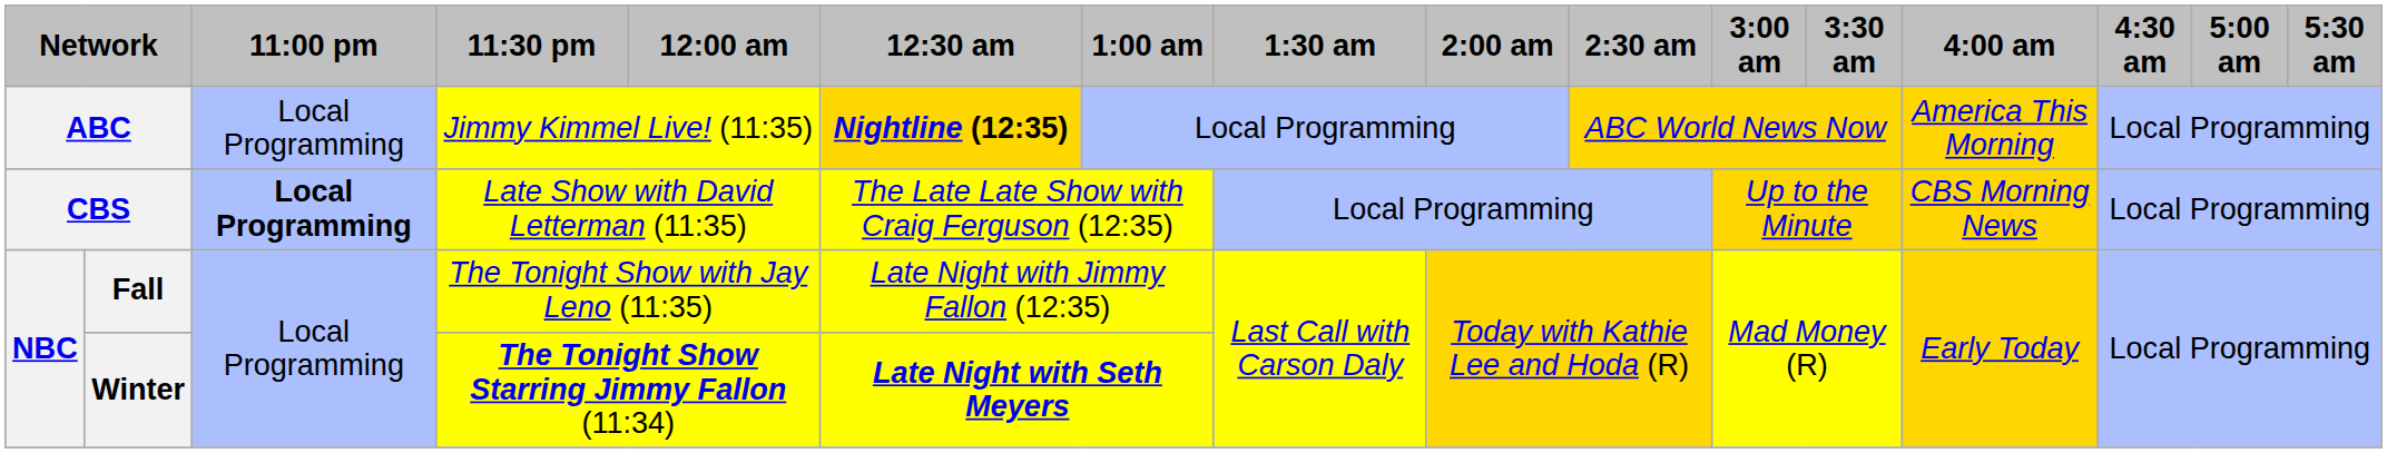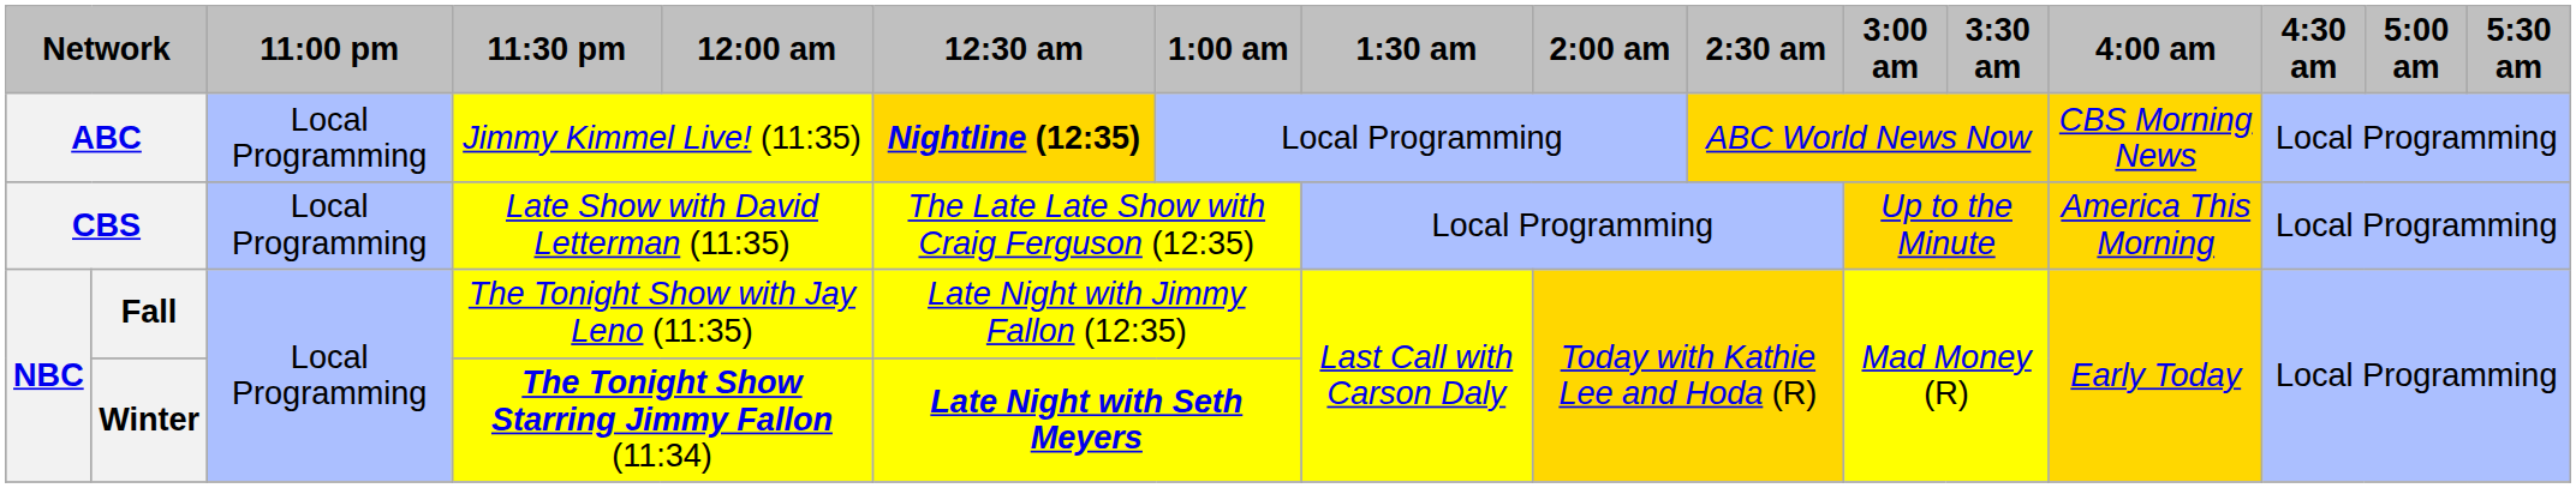 <table class="wikitable" style="width:100%;margin-right:0;text-align:center">
 <tr>
 <th colspan="2" style="background-color:#C0C0C0;text-align:center">Network</th>
 <th style="background-color:#C0C0C0;text-align:center">11:00 pm</th>
 <th style="background-color:#C0C0C0;text-align:center">11:30 pm</th>
 <th style="background-color:#C0C0C0;text-align:center">12:00 am</th>
 <th style="background-color:#C0C0C0;text-align:center">12:30 am</th>
 <th style="background-color:#C0C0C0;text-align:center">1:00 am</th>
 <th style="background-color:#C0C0C0;text-align:center">1:30 am</th>
 <th style="background-color:#C0C0C0;text-align:center">2:00 am</th>
 <th style="background-color:#C0C0C0;text-align:center">2:30 am</th>
 <th style="background-color:#C0C0C0;text-align:center">3:00 am</th>
 <th style="background-color:#C0C0C0;text-align:center">3:30 am</th>
 <th style="background-color:#C0C0C0;text-align:center">4:00 am</th>
 <th style="background-color:#C0C0C0;text-align:center">4:30 am</th>
 <th style="background-color:#C0C0C0;text-align:center">5:00 am</th>
 <th style="background-color:#C0C0C0;text-align:center">5:30 am</th>
 </tr>
 <tr>
 <th colspan="2"><a href='#'>ABC</a></th>
 <td colspan="1" style="background:#abbfff">Local Programming</td>
 <td colspan="2" style="background:yellow"><em><a href='#'>Jimmy Kimmel Live!</a></em> (11:35)</td>
 <td colspan="1" style="background:gold"><strong><em><a href='#'>Nightline</a></em> (12:35)</strong></td>
 <td colspan="3" style="background:#abbfff">Local Programming</td>
 <td colspan="3" style="background:gold"><em><a href='#'>ABC World News Now</a></em></td>
-<td colspan="1" style="background:gold"><em><a href='#'>America This Morning</a></em></td>
+<td colspan="1" style="background:gold"><em><a href='#'>CBS Morning News</a></em></td>
 <td colspan="3" style="background:#abbfff">Local Programming</td>
 </tr>
 <tr>
 <th colspan="2"><a href='#'>CBS</a></th>
-<td colspan="1" style="background:#abbfff"><strong>Local Programming</strong></td>
+<td colspan="1" style="background:#abbfff">Local Programming</td>
 <td colspan="2" style="background:yellow"><em><a href='#'>Late Show with David Letterman</a></em> (11:35)</td>
 <td colspan="2" style="background:yellow"><em><a href='#'>The Late Late Show with Craig Ferguson</a></em> (12:35)</td>
 <td colspan="3" style="background:#abbfff">Local Programming</td>
 <td colspan="2" style="background:gold"><em><a href='#'>Up to the Minute</a></em></td>
-<td colspan="1" style="background:gold"><em><a href='#'>CBS Morning News</a></em></td>
+<td colspan="1" style="background:gold"><em><a href='#'>America This Morning</a></em></td>
 <td colspan="3" style="background:#abbfff">Local Programming</td>
 </tr>
 <tr>
 <th colspan="1" rowspan="2"><a href='#'>NBC</a></th>
 <th>Fall</th>
 <td colspan="1" rowspan="2" style="background:#abbfff">Local Programming</td>
 <td colspan="2" style="background:yellow"><em><a href='#'>The Tonight Show with Jay Leno</a></em> (11:35)</td>
 <td colspan="2" style="background:yellow"><em><a href='#'>Late Night with Jimmy Fallon</a></em> (12:35)</td>
 <td colspan="1" rowspan="2" style="background:yellow"><em><a href='#'>Last Call with Carson Daly</a></em></td>
 <td colspan="2" rowspan="2" style="background:gold"><em><a href='#'>Today with Kathie Lee and Hoda</a></em> (R)</td>
 <td colspan="2" rowspan="2" style="background:yellow"><em><a href='#'>Mad Money</a></em> (R)</td>
 <td colspan="1" rowspan="2" style="background:gold"><em><a href='#'>Early Today</a></em></td>
 <td colspan="3" rowspan="2" style="background:#abbfff">Local Programming</td>
 </tr>
 <tr>
 <th>Winter</th>
 <td colspan="2" style="background:yellow"><strong><em><a href='#'>The Tonight Show Starring Jimmy Fallon</a></em></strong> (11:34)</td>
 <td colspan="2" style="background:yellow"><strong><em><a href='#'>Late Night with Seth Meyers</a></em></strong></td>
 </tr>
 </table>
